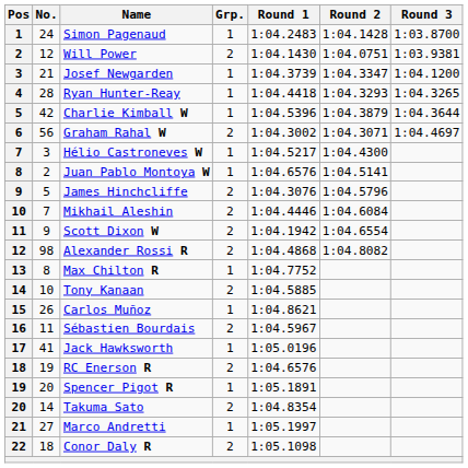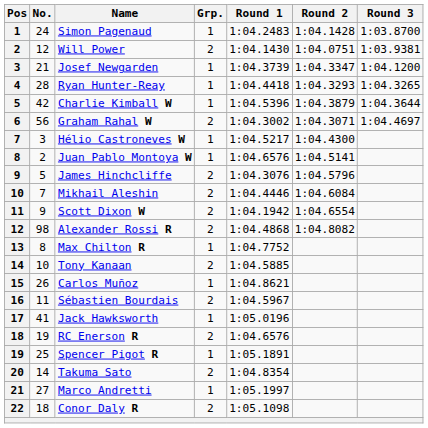 <table class="wikitable sortable" style="text-align:center; font-size: 95%;">
 <tr>
 <th>Pos</th>
 <th>No.</th>
 <th>Name</th>
 <th>Grp.</th>
 <th>Round 1</th>
 <th>Round 2</th>
 <th>Round 3</th>
 </tr>
 <tr>
 <th scope=>1</th>
 <td>24</td>
 <td align="left"> <a href='#'>Simon Pagenaud</a></td>
 <td>1</td>
 <td>1:04.2483</td>
 <td>1:04.1428</td>
 <td>1:03.8700</td>
 </tr>
 <tr>
 <th scope=>2</th>
 <td>12</td>
 <td align="left"> <a href='#'>Will Power</a></td>
 <td>2</td>
 <td>1:04.1430</td>
 <td>1:04.0751</td>
 <td>1:03.9381</td>
 </tr>
 <tr>
 <th scope=>3</th>
 <td>21</td>
 <td align="left"> <a href='#'>Josef Newgarden</a></td>
 <td>1</td>
 <td>1:04.3739</td>
 <td>1:04.3347</td>
 <td>1:04.1200</td>
 </tr>
 <tr>
 <th scope=>4</th>
 <td>28</td>
 <td align="left"> <a href='#'>Ryan Hunter-Reay</a></td>
 <td>1</td>
 <td>1:04.4418</td>
 <td>1:04.3293</td>
 <td>1:04.3265</td>
 </tr>
 <tr>
 <th scope=>5</th>
 <td>42</td>
 <td align="left"> <a href='#'>Charlie Kimball</a> <strong><span>W</span></strong></td>
 <td>1</td>
 <td>1:04.5396</td>
 <td>1:04.3879</td>
 <td>1:04.3644</td>
 </tr>
 <tr>
 <th scope=>6</th>
 <td>56</td>
 <td align="left"> <a href='#'>Graham Rahal</a> <strong><span>W</span></strong></td>
 <td>2</td>
 <td>1:04.3002</td>
 <td>1:04.3071</td>
 <td>1:04.4697</td>
 </tr>
 <tr>
 <th scope=>7</th>
 <td>3</td>
 <td align="left"> <a href='#'>Hélio Castroneves</a> <strong><span>W</span></strong></td>
 <td>1</td>
 <td>1:04.5217</td>
 <td>1:04.4300</td>
 <td></td>
 </tr>
 <tr>
 <th scope=>8</th>
 <td>2</td>
 <td align="left"> <a href='#'>Juan Pablo Montoya</a> <strong><span>W</span></strong></td>
 <td>1</td>
 <td>1:04.6576</td>
 <td>1:04.5141</td>
 <td></td>
 </tr>
 <tr>
 <th scope=>9</th>
 <td>5</td>
 <td align="left"> <a href='#'>James Hinchcliffe</a></td>
 <td>2</td>
 <td>1:04.3076</td>
 <td>1:04.5796</td>
 <td></td>
 </tr>
 <tr>
 <th scope=>10</th>
 <td>7</td>
 <td align="left"> <a href='#'>Mikhail Aleshin</a></td>
 <td>2</td>
 <td>1:04.4446</td>
 <td>1:04.6084</td>
 <td></td>
 </tr>
 <tr>
 <th scope=>11</th>
 <td>9</td>
 <td align="left"> <a href='#'>Scott Dixon</a> <strong><span>W</span></strong></td>
 <td>2</td>
 <td>1:04.1942</td>
 <td>1:04.6554</td>
 <td></td>
 </tr>
 <tr>
 <th scope=>12</th>
 <td>98</td>
 <td align="left"> <a href='#'>Alexander Rossi</a> <strong><span>R</span></strong></td>
 <td>2</td>
 <td>1:04.4868</td>
 <td>1:04.8082</td>
 <td></td>
 </tr>
 <tr>
 <th scope=>13</th>
 <td>8</td>
 <td align="left"> <a href='#'>Max Chilton</a> <strong><span>R</span></strong></td>
 <td>1</td>
 <td>1:04.7752</td>
 <td></td>
 <td></td>
 </tr>
 <tr>
 <th scope=>14</th>
 <td>10</td>
 <td align="left"> <a href='#'>Tony Kanaan</a></td>
 <td>2</td>
 <td>1:04.5885</td>
 <td></td>
 <td></td>
 </tr>
 <tr>
 <th scope=>15</th>
 <td>26</td>
 <td align="left"> <a href='#'>Carlos Muñoz</a></td>
 <td>1</td>
 <td>1:04.8621</td>
 <td></td>
 <td></td>
 </tr>
 <tr>
 <th scope=>16</th>
 <td>11</td>
 <td align="left"> <a href='#'>Sébastien Bourdais</a></td>
 <td>2</td>
 <td>1:04.5967</td>
 <td></td>
 <td></td>
 </tr>
 <tr>
 <th scope=>17</th>
 <td>41</td>
 <td align="left"> <a href='#'>Jack Hawksworth</a></td>
 <td>1</td>
 <td>1:05.0196</td>
 <td></td>
 <td></td>
 </tr>
 <tr>
 <th scope=>18</th>
 <td>19</td>
 <td align="left"> <a href='#'>RC Enerson</a> <strong><span>R</span></strong></td>
 <td>2</td>
 <td>1:04.6576</td>
 <td></td>
 <td></td>
 </tr>
 <tr>
 <th scope=>19</th>
-<td>20</td>
+<td>25</td>
 <td align="left"> <a href='#'>Spencer Pigot</a> <strong><span>R</span></strong></td>
 <td>1</td>
 <td>1:05.1891</td>
 <td></td>
 <td></td>
 </tr>
 <tr>
 <th scope=>20</th>
 <td>14</td>
 <td align="left"> <a href='#'>Takuma Sato</a></td>
 <td>2</td>
 <td>1:04.8354</td>
 <td></td>
 <td></td>
 </tr>
 <tr>
 <th scope=>21</th>
 <td>27</td>
 <td align="left"> <a href='#'>Marco Andretti</a></td>
 <td>1</td>
 <td>1:05.1997</td>
 <td></td>
 <td></td>
 </tr>
 <tr>
 <th scope=>22</th>
 <td>18</td>
 <td align="left"> <a href='#'>Conor Daly</a> <strong><span>R</span></strong></td>
 <td>2</td>
 <td>1:05.1098</td>
 <td></td>
 <td></td>
 </tr>
 <tr>
 <th colspan=11></th>
 </tr>
 </table>
